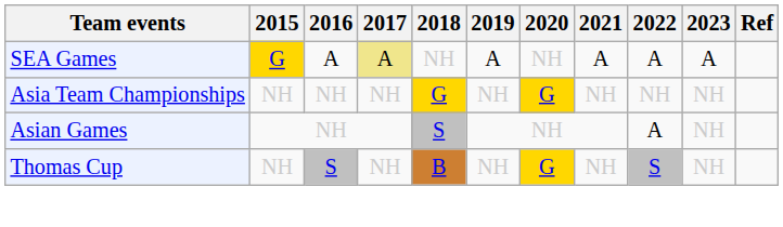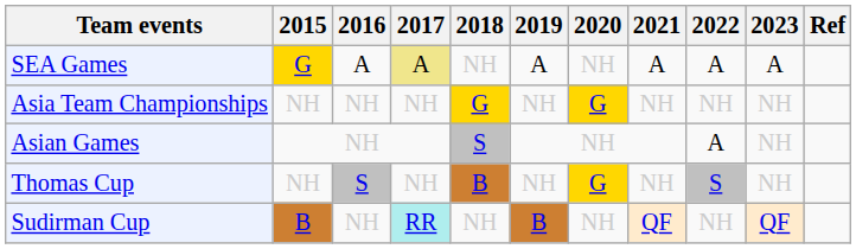 <table class="wikitable" style="font-size: 90%; text-align:center">
 <tr>
 <th>Team events</th>
 <th>2015</th>
 <th>2016</th>
 <th>2017</th>
 <th>2018</th>
 <th>2019</th>
 <th>2020</th>
 <th>2021</th>
 <th>2022</th>
 <th>2023</th>
 <th>Ref</th>
 </tr>
 <tr>
 <td bgcolor="#ECF2FF"; align="left"><a href='#'>SEA Games</a></td>
 <td bgcolor=gold><a href='#'>G</a></td>
 <td>A</td>
 <td style="background: khaki;">A</td>
 <td style=color:#ccc>NH</td>
 <td>A</td>
 <td style=color:#ccc>NH</td>
 <td>A</td>
 <td>A</td>
 <td>A</td>
 <td></td>
 </tr>
 <tr>
 <td bgcolor="#ECF2FF"; align="left"><a href='#'>Asia Team Championships</a></td>
 <td style=color:#ccc>NH</td>
 <td style=color:#ccc>NH</td>
 <td style=color:#ccc>NH</td>
 <td bgcolor=gold><a href='#'>G</a></td>
 <td style=color:#ccc>NH</td>
 <td bgcolor=gold><a href='#'>G</a></td>
 <td style=color:#ccc>NH</td>
 <td style=color:#ccc>NH</td>
 <td style=color:#ccc>NH</td>
 <td></td>
 </tr>
 <tr>
 <td bgcolor="#ECF2FF"; align="left"><a href='#'>Asian Games</a></td>
 <td colspan="3" style=color:#ccc>NH</td>
 <td bgcolor=silver><a href='#'>S</a></td>
 <td colspan="3" style=color:#ccc>NH</td>
 <td>A</td>
 <td style=color:#ccc>NH</td>
 <td></td>
 </tr>
 <tr>
 <td bgcolor="#ECF2FF"; align="left"><a href='#'>Thomas Cup</a></td>
 <td style=color:#ccc>NH</td>
 <td bgcolor=silver><a href='#'>S</a></td>
 <td style=color:#ccc>NH</td>
 <td bgcolor=CD7F32><a href='#'>B</a></td>
 <td style=color:#ccc>NH</td>
 <td bgcolor=gold><a href='#'>G</a></td>
 <td style=color:#ccc>NH</td>
 <td bgcolor=silver><a href='#'>S</a></td>
 <td style=color:#ccc>NH</td>
 <td></td>
 </tr>
+<tr>
+<td bgcolor="#ECF2FF"; align="left"><a href='#'>Sudirman Cup</a></td>
+<td bgcolor=CD7F32><a href='#'>B</a></td>
+<td style=color:#ccc>NH</td>
+<td bgcolor=AFEEEE><a href='#'>RR</a></td>
+<td style=color:#ccc>NH</td>
+<td bgcolor=CD7F32><a href='#'>B</a></td>
+<td style=color:#ccc>NH</td>
+<td bgcolor=FFEBCD><a href='#'>QF</a></td>
+<td style=color:#ccc>NH</td>
+<td bgcolor=FFEBCD><a href='#'>QF</a></td>
+<td></td>
+</tr>
 </table>
